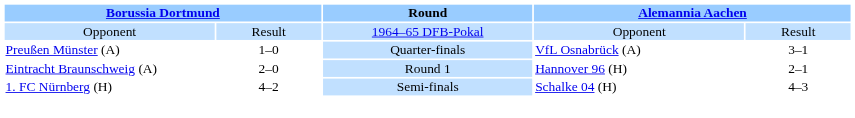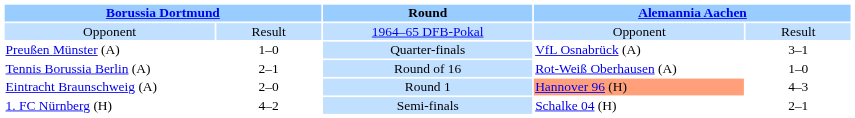 <table style="width:80%; text-align:center;">
 <tr style="vertical-align:top; background:#99CCFF;">
 <th colspan="2"><a href='#'>Borussia Dortmund</a></th>
 <th style="width:20%">Round</th>
 <th colspan="2"><a href='#'>Alemannia Aachen</a></th>
 </tr>
 <tr style="vertical-align:top; background:#C1E0FF;">
 <td style="width:20%">Opponent</td>
 <td style="width:10%">Result</td>
 <td><a href='#'>1964–65 DFB-Pokal</a></td>
 <td style="width:20%">Opponent</td>
 <td style="width:10%">Result</td>
 </tr>
 <tr>
 <td align="left"><a href='#'>Preußen Münster</a> (A)</td>
 <td>1–0</td>
 <td style="background:#C1E0FF;">Quarter-finals</td>
 <td align="left"><a href='#'>VfL Osnabrück</a> (A)</td>
 <td>3–1</td>
 </tr>
 <tr>
+<td align="left"><a href='#'>Tennis Borussia Berlin</a> (A)</td>
+<td>2–1</td>
+<td style="background:#C1E0FF;">Round of 16</td>
+<td align="left"><a href='#'>Rot-Weiß Oberhausen</a> (A)</td>
+<td>1–0</td>
+</tr>
+<tr>
 <td align="left"><a href='#'>Eintracht Braunschweig</a> (A)</td>
 <td>2–0</td>
 <td style="background:#C1E0FF;">Round 1</td>
-<td align="left"><a href='#'>Hannover 96</a> (H)</td>
-<td>2–1</td>
+<td align="left" style="background: lightsalmon;"><a href='#'>Hannover 96</a> (H)</td>
+<td>4–3 </td>
 </tr>
 <tr>
 <td align="left"><a href='#'>1. FC Nürnberg</a> (H)</td>
 <td>4–2</td>
 <td style="background:#C1E0FF;">Semi-finals</td>
 <td align="left"><a href='#'>Schalke 04</a> (H)</td>
-<td>4–3 </td>
+<td>2–1</td>
 </tr>
 </table>
